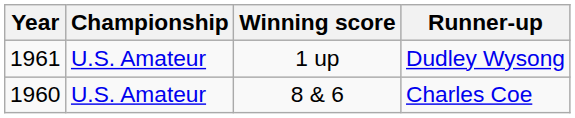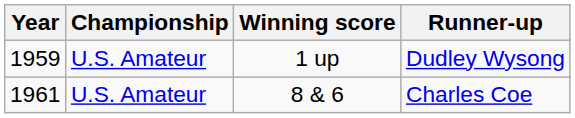 <table class="wikitable">
 <tr>
 <th>Year</th>
 <th>Championship</th>
 <th>Winning score</th>
 <th>Runner-up</th>
 </tr>
 <tr>
-<td>1961</td>
+<td>1959</td>
 <td><a href='#'>U.S. Amateur</a></td>
 <td align=center>1 up</td>
 <td> <a href='#'>Dudley Wysong</a></td>
 </tr>
 <tr>
-<td>1960</td>
+<td>1961</td>
 <td><a href='#'>U.S. Amateur</a></td>
 <td align=center>8 & 6</td>
 <td> <a href='#'>Charles Coe</a></td>
 </tr>
 </table>
